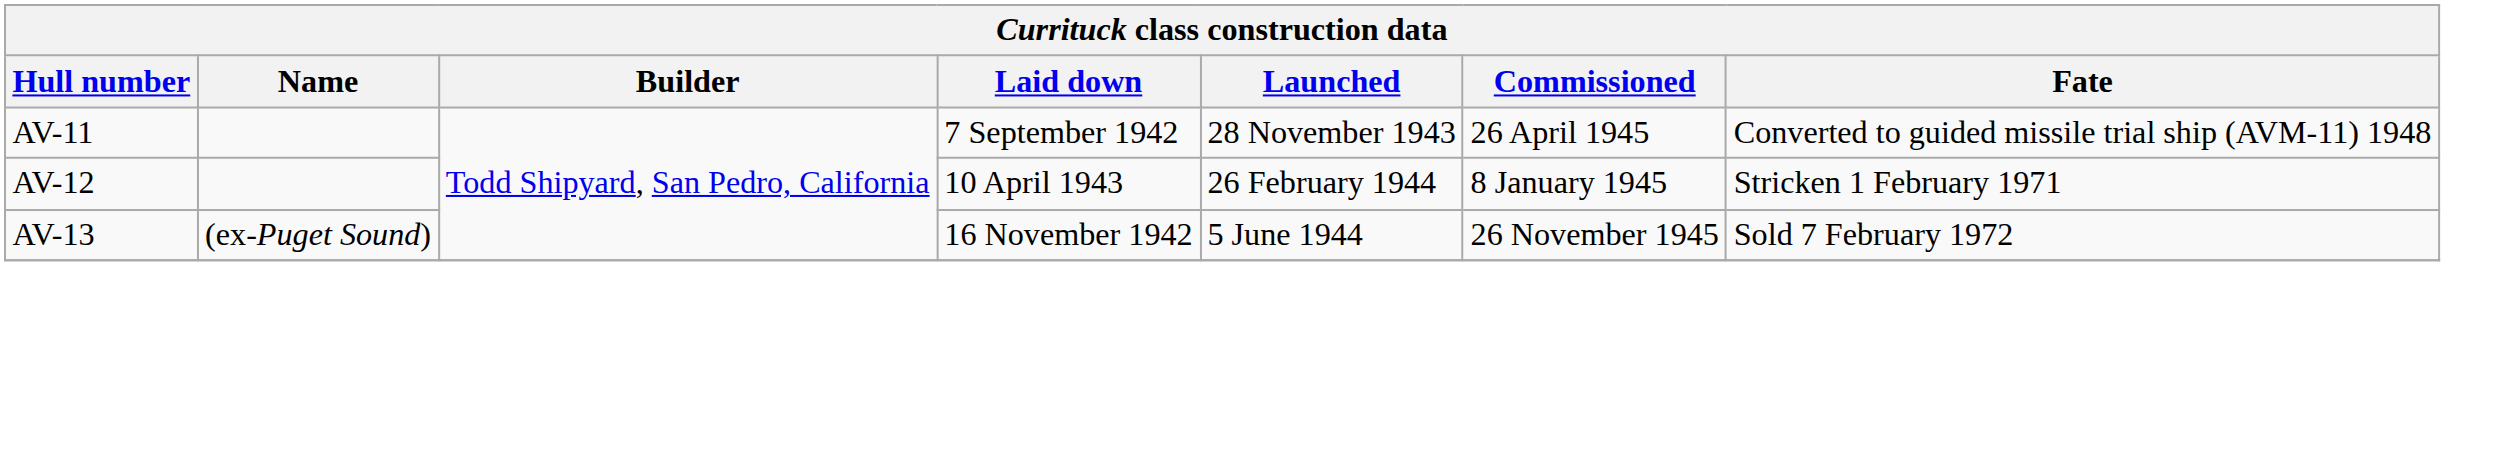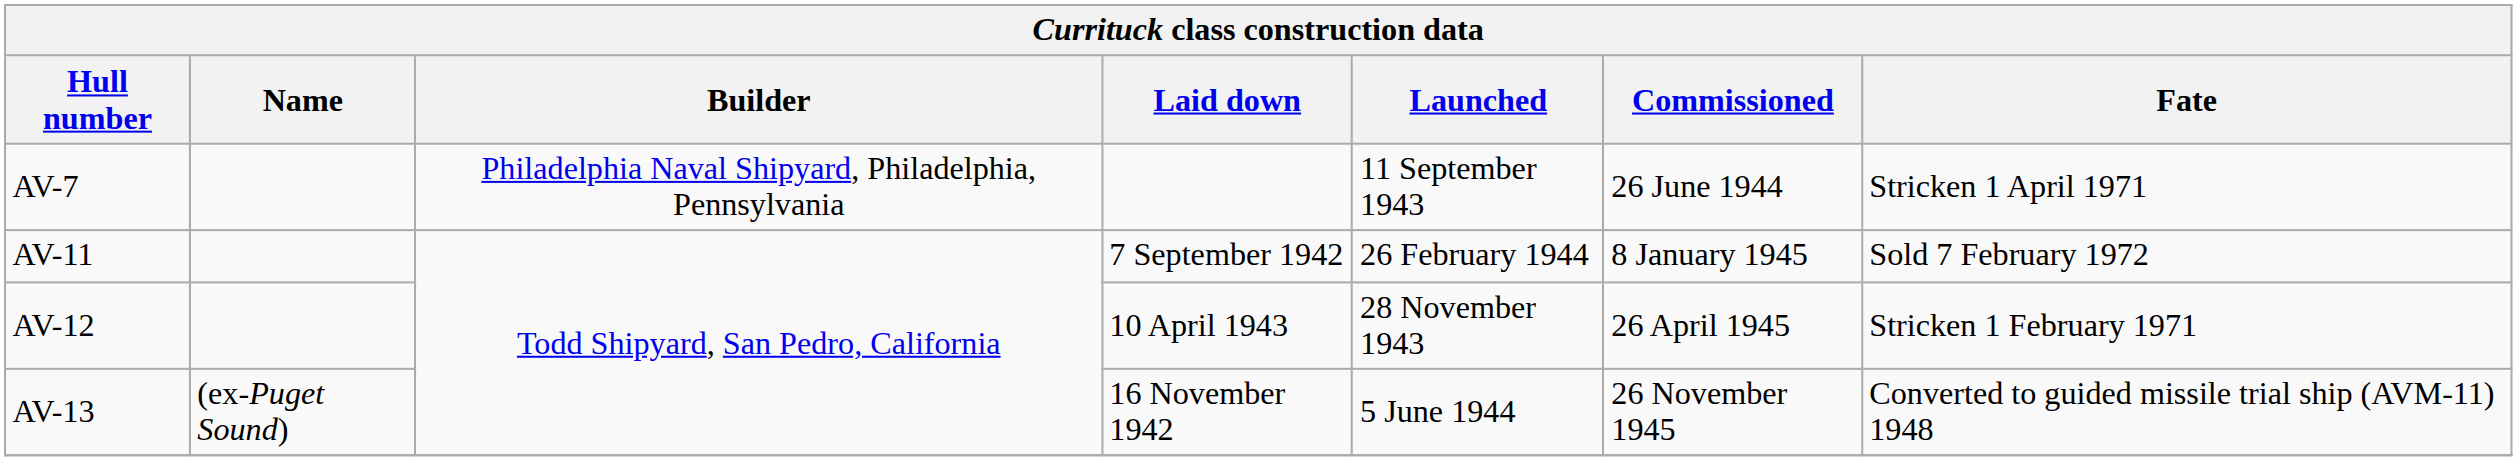 <table class="wikitable">
 <tr>
 <th colspan="7"><em>Currituck</em> class construction data</th>
 </tr>
 <tr>
 <th scope="col"><a href='#'>Hull number</a></th>
 <th scope="col">Name</th>
 <th scope="col">Builder</th>
 <th scope="col"><a href='#'>Laid down</a></th>
 <th scope="col"><a href='#'>Launched</a></th>
 <th scope="col"><a href='#'>Commissioned</a></th>
 <th scope="col">Fate</th>
 </tr>
 <tr>
+<td scope="row">AV-7</td>
+<td></td>
+<td align="center"><a href='#'>Philadelphia Naval Shipyard</a>, Philadelphia, Pennsylvania</td>
+<td></td>
+<td>11 September 1943</td>
+<td>26 June 1944</td>
+<td>Stricken 1 April 1971</td>
+</tr>
+<tr>
 <td scope="row">AV-11</td>
 <td></td>
 <td rowspan="3" align="center"><a href='#'>Todd Shipyard</a>, <a href='#'>San Pedro, California</a></td>
 <td>7 September 1942</td>
-<td>28 November 1943</td>
-<td>26 April 1945</td>
-<td>Converted to guided missile trial ship (AVM-11) 1948</td>
+<td>26 February 1944</td>
+<td>8 January 1945</td>
+<td>Sold 7 February 1972</td>
 </tr>
 <tr>
 <td scope="row">AV-12</td>
 <td></td>
 <td>10 April 1943</td>
-<td>26 February 1944</td>
-<td>8 January 1945</td>
+<td>28 November 1943</td>
+<td>26 April 1945</td>
 <td>Stricken 1 February 1971</td>
 </tr>
 <tr>
 <td scope="row">AV-13</td>
 <td> (ex-<em>Puget Sound</em>)</td>
 <td>16 November 1942</td>
 <td>5 June 1944</td>
 <td>26 November 1945</td>
-<td>Sold 7 February 1972</td>
+<td>Converted to guided missile trial ship (AVM-11) 1948</td>
 </tr>
 <tr>
 </tr>
 </table>
